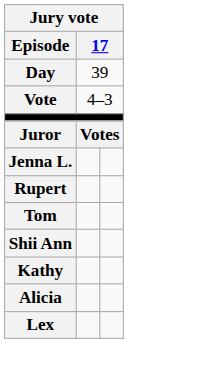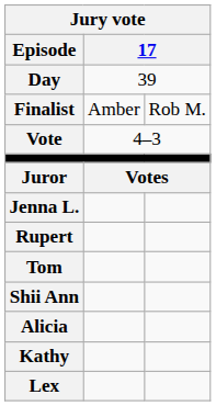 <table class="wikitable nowrap" style="text-align:center;">
 <tr>
 <th colspan="3">Jury vote</th>
 </tr>
 <tr>
 <th>Episode</th>
 <th colspan="2"><a href='#'>17</a></th>
 </tr>
 <tr>
 <th>Day</th>
 <td colspan="2">39</td>
+</tr>
+<tr>
+<th>Finalist</th>
+<td>Amber</td>
+<td>Rob M.</td>
 </tr>
 <tr>
 <th>Vote</th>
 <td colspan="2">4–3</td>
 </tr>
 <tr>
 <td style="background-color:black;" colspan="3"></td>
 </tr>
 <tr>
 <th>Juror</th>
 <th colspan="2">Votes</th>
 </tr>
 <tr>
 <th>Jenna L.</th>
 <td></td>
 <td></td>
 </tr>
 <tr>
 <th>Rupert</th>
 <td></td>
 <td></td>
 </tr>
 <tr>
 <th>Tom</th>
 <td></td>
 <td></td>
 </tr>
 <tr>
 <th>Shii Ann</th>
 <td></td>
 <td></td>
 </tr>
 <tr>
-<th>Kathy</th>
+<th>Alicia</th>
 <td></td>
 <td></td>
 </tr>
 <tr>
-<th>Alicia</th>
+<th>Kathy</th>
 <td></td>
 <td></td>
 </tr>
 <tr>
 <th>Lex</th>
 <td></td>
 <td></td>
 </tr>
 </table>
